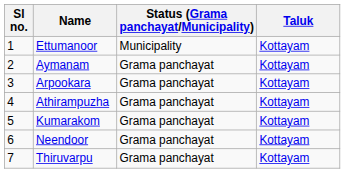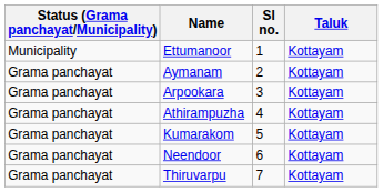 <table class="wikitable sortable" style="font-size: 95%;">
 <tr>
+<th width="130px">Status (<a href='#'>Grama panchayat</a>/<a href='#'>Municipality</a>)</th>
+<th width="100px">Name</th>
 <th width="30px">Sl no.</th>
-<th width="100px">Name</th>
-<th width="130px">Status (<a href='#'>Grama panchayat</a>/<a href='#'>Municipality</a>)</th>
 <th width="100px"><a href='#'>Taluk</a></th>
 </tr>
 <tr>
+<td>Municipality</td>
+<td><a href='#'>Ettumanoor</a></td>
 <td>1</td>
-<td><a href='#'>Ettumanoor</a></td>
-<td>Municipality</td>
 <td><a href='#'>Kottayam</a></td>
 </tr>
 <tr>
+<td>Grama panchayat</td>
+<td><a href='#'>Aymanam</a></td>
 <td>2</td>
-<td><a href='#'>Aymanam</a></td>
-<td>Grama panchayat</td>
 <td><a href='#'>Kottayam</a></td>
 </tr>
 <tr>
+<td>Grama panchayat</td>
+<td><a href='#'>Arpookara</a></td>
 <td>3</td>
-<td><a href='#'>Arpookara</a></td>
-<td>Grama panchayat</td>
 <td><a href='#'>Kottayam</a></td>
 </tr>
 <tr>
+<td>Grama panchayat</td>
+<td><a href='#'>Athirampuzha</a></td>
 <td>4</td>
-<td><a href='#'>Athirampuzha</a></td>
-<td>Grama panchayat</td>
 <td><a href='#'>Kottayam</a></td>
 </tr>
 <tr>
+<td>Grama panchayat</td>
+<td><a href='#'>Kumarakom</a></td>
 <td>5</td>
-<td><a href='#'>Kumarakom</a></td>
-<td>Grama panchayat</td>
 <td><a href='#'>Kottayam</a></td>
 </tr>
 <tr>
+<td>Grama panchayat</td>
+<td><a href='#'>Neendoor</a></td>
 <td>6</td>
-<td><a href='#'>Neendoor</a></td>
-<td>Grama panchayat</td>
 <td><a href='#'>Kottayam</a></td>
 </tr>
 <tr>
+<td>Grama panchayat</td>
+<td><a href='#'>Thiruvarpu</a></td>
 <td>7</td>
-<td><a href='#'>Thiruvarpu</a></td>
-<td>Grama panchayat</td>
 <td><a href='#'>Kottayam</a></td>
 </tr>
 </table>
